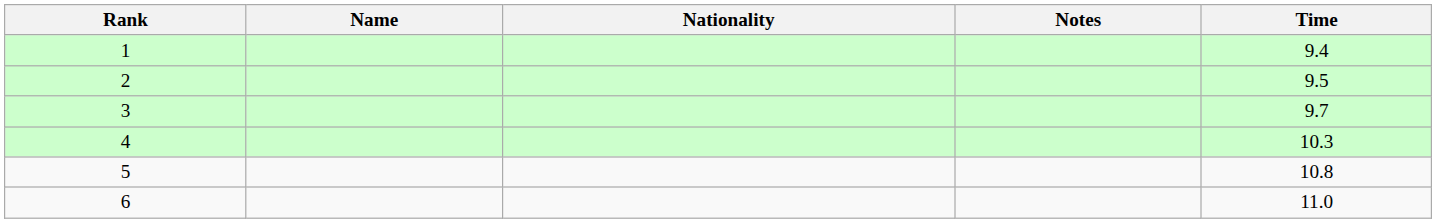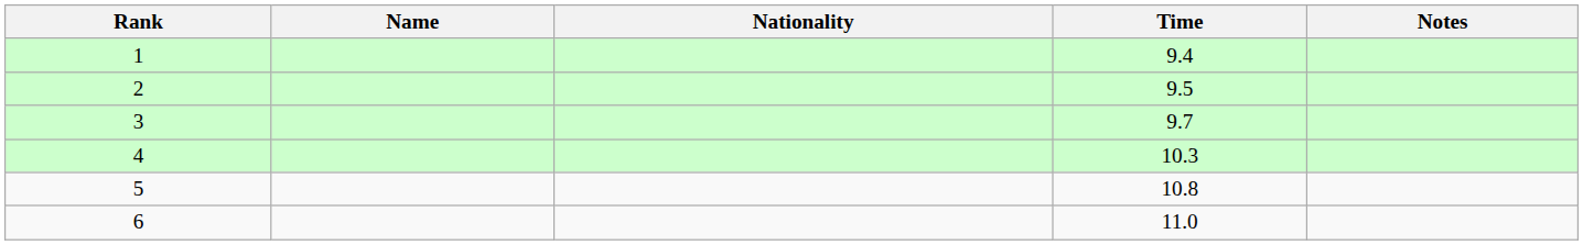 <table class="wikitable sortable" style="text-align:center; width: 60%">
 <tr>
 <th>Rank</th>
 <th>Name</th>
 <th>Nationality</th>
+<th>Time</th>
 <th>Notes</th>
-<th>Time</th>
 </tr>
 <tr bgcolor=ccffcc>
 <td>1</td>
 <td align=left></td>
 <td align=left></td>
+<td>9.4</td>
 <td></td>
-<td>9.4</td>
 </tr>
 <tr bgcolor=ccffcc>
 <td>2</td>
 <td align=left></td>
 <td align=left></td>
+<td>9.5</td>
 <td></td>
-<td>9.5</td>
 </tr>
 <tr bgcolor=ccffcc>
 <td>3</td>
 <td align=left></td>
 <td align=left></td>
+<td>9.7</td>
 <td></td>
-<td>9.7</td>
 </tr>
 <tr bgcolor=ccffcc>
 <td>4</td>
 <td align=left></td>
 <td align=left></td>
+<td>10.3</td>
 <td></td>
-<td>10.3</td>
 </tr>
 <tr>
 <td>5</td>
 <td align=left></td>
 <td align=left></td>
+<td>10.8</td>
 <td></td>
-<td>10.8</td>
 </tr>
 <tr>
 <td>6</td>
 <td align=left></td>
 <td align=left></td>
+<td>11.0</td>
 <td></td>
-<td>11.0</td>
 </tr>
 </table>
